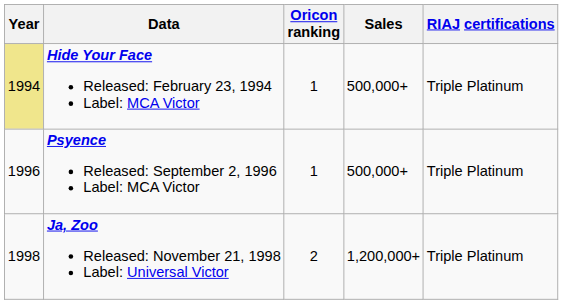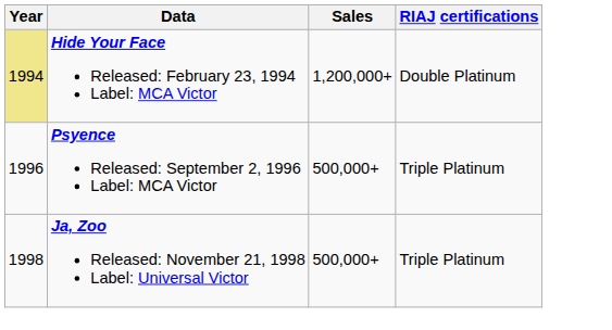 <table class="wikitable">
 <tr>
 <th>Year</th>
 <th>Data</th>
-<th><a href='#'>Oricon</a><br>ranking</th>
 <th>Sales</th>
 <th><a href='#'>RIAJ</a> <a href='#'>certifications</a></th>
 </tr>
 <tr>
 <td style="background: khaki;">1994</td>
 <td><strong><em><a href='#'>Hide Your Face</a></em></strong><br><ul><li>Released: February 23, 1994</li><li>Label: <a href='#'>MCA Victor</a></li></ul></td>
-<td style="text-align:center;">1</td>
-<td>500,000+</td>
-<td>Triple Platinum</td>
+<td>1,200,000+</td>
+<td>Double Platinum</td>
 </tr>
 <tr>
 <td>1996</td>
 <td><strong><em><a href='#'>Psyence</a></em></strong><br><ul><li>Released: September 2, 1996</li><li>Label: MCA Victor</li></ul></td>
-<td style="text-align:center;">1</td>
 <td>500,000+</td>
 <td>Triple Platinum</td>
 </tr>
 <tr>
 <td>1998</td>
 <td><strong><em><a href='#'>Ja, Zoo</a></em></strong><br><ul><li>Released: November 21, 1998</li><li>Label: <a href='#'>Universal Victor</a></li></ul></td>
-<td style="text-align:center;">2</td>
-<td>1,200,000+</td>
+<td>500,000+</td>
 <td>Triple Platinum</td>
 </tr>
 </table>
